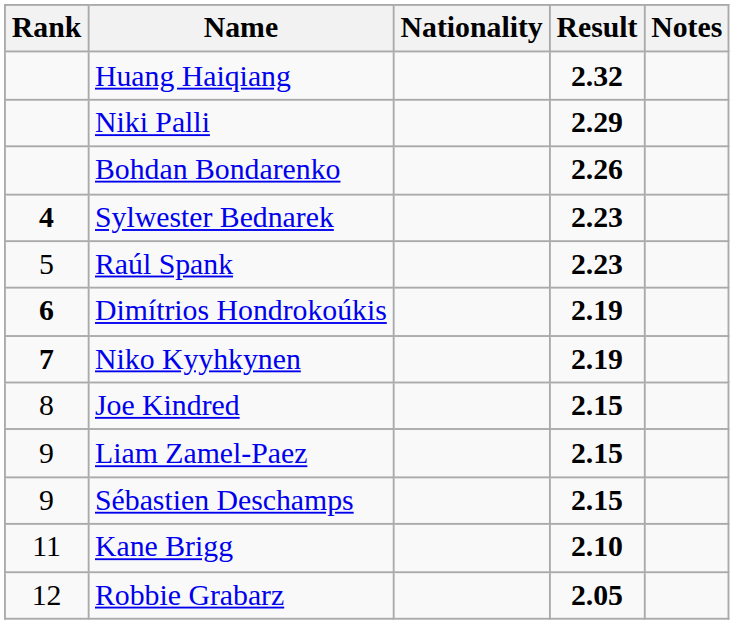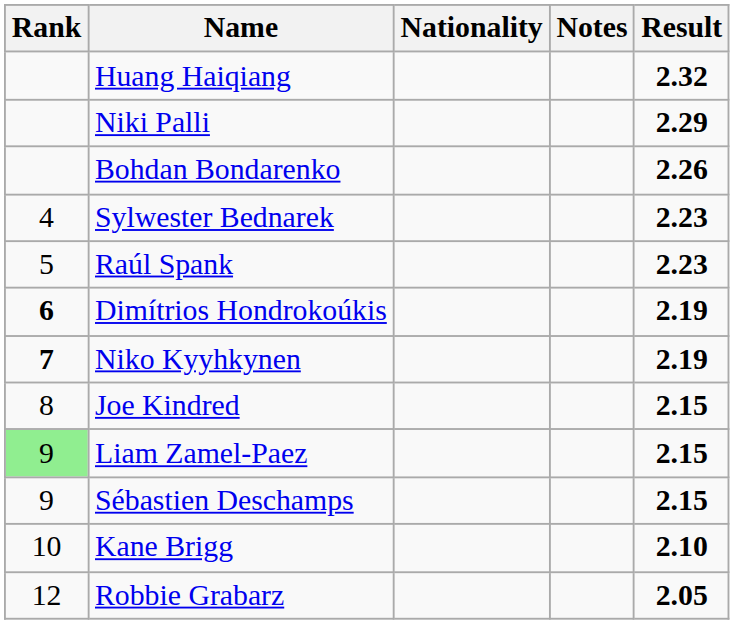 <table class="wikitable sortable" style="text-align:center">
 <tr>
 <th>Rank</th>
 <th>Name</th>
 <th>Nationality</th>
+<th>Notes</th>
 <th>Result</th>
-<th>Notes</th>
 </tr>
 <tr>
 <td></td>
 <td align=left><a href='#'>Huang Haiqiang</a></td>
 <td align=left></td>
+<td></td>
 <td><strong>2.32</strong></td>
-<td></td>
 </tr>
 <tr>
 <td></td>
 <td align=left><a href='#'>Niki Palli</a></td>
 <td align=left></td>
+<td></td>
 <td><strong>2.29</strong></td>
-<td></td>
 </tr>
 <tr>
 <td></td>
 <td align=left><a href='#'>Bohdan Bondarenko</a></td>
 <td align=left></td>
+<td></td>
 <td><strong>2.26</strong></td>
-<td></td>
 </tr>
 <tr>
-<td><strong>4</strong></td>
+<td>4</td>
 <td align=left><a href='#'>Sylwester Bednarek</a></td>
 <td align=left></td>
+<td></td>
 <td><strong>2.23</strong></td>
-<td></td>
 </tr>
 <tr>
 <td>5</td>
 <td align=left><a href='#'>Raúl Spank</a></td>
 <td align=left></td>
+<td></td>
 <td><strong>2.23</strong></td>
-<td></td>
 </tr>
 <tr>
 <td><strong>6</strong></td>
 <td align=left><a href='#'>Dimítrios Hondrokoúkis</a></td>
 <td align=left></td>
+<td></td>
 <td><strong>2.19</strong></td>
-<td></td>
 </tr>
 <tr>
 <td><strong>7</strong></td>
 <td align=left><a href='#'>Niko Kyyhkynen</a></td>
 <td align=left></td>
+<td></td>
 <td><strong>2.19</strong></td>
-<td></td>
 </tr>
 <tr>
 <td>8</td>
 <td align=left><a href='#'>Joe Kindred</a></td>
 <td align=left></td>
+<td></td>
 <td><strong>2.15</strong></td>
-<td></td>
 </tr>
 <tr>
-<td>9</td>
+<td style="background: lightgreen;">9</td>
 <td align=left><a href='#'>Liam Zamel-Paez</a></td>
 <td align=left></td>
+<td></td>
 <td><strong>2.15</strong></td>
-<td></td>
 </tr>
 <tr>
 <td>9</td>
 <td align=left><a href='#'>Sébastien Deschamps</a></td>
 <td align=left></td>
+<td></td>
 <td><strong>2.15</strong></td>
-<td></td>
 </tr>
 <tr>
-<td>11</td>
+<td>10</td>
 <td align=left><a href='#'>Kane Brigg</a></td>
 <td align=left></td>
+<td></td>
 <td><strong>2.10</strong></td>
-<td></td>
 </tr>
 <tr>
 <td>12</td>
 <td align=left><a href='#'>Robbie Grabarz</a></td>
 <td align=left></td>
+<td></td>
 <td><strong>2.05</strong></td>
-<td></td>
 </tr>
 </table>
